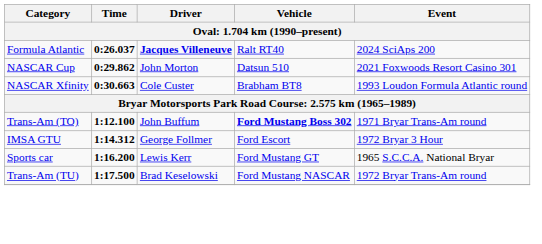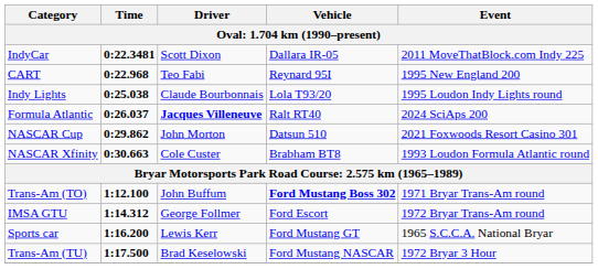 <table class="wikitable">
 <tr>
 <th>Category</th>
 <th>Time</th>
 <th>Driver</th>
 <th>Vehicle</th>
 <th>Event</th>
 </tr>
 <tr>
 <th colspan=5>Oval: 1.704 km (1990–present)</th>
+</tr>
+<tr>
+<td><a href='#'>IndyCar</a></td>
+<td><strong>0:22.3481</strong></td>
+<td><a href='#'>Scott Dixon</a></td>
+<td><a href='#'>Dallara IR-05</a></td>
+<td><a href='#'>2011 MoveThatBlock.com Indy 225</a></td>
+</tr>
+<tr>
+<td><a href='#'>CART</a></td>
+<td><strong>0:22.968</strong></td>
+<td><a href='#'>Teo Fabi</a></td>
+<td><a href='#'>Reynard 95I</a></td>
+<td><a href='#'>1995 New England 200</a></td>
+</tr>
+<tr>
+<td><a href='#'>Indy Lights</a></td>
+<td><strong>0:25.038</strong></td>
+<td><a href='#'>Claude Bourbonnais</a></td>
+<td><a href='#'>Lola T93/20</a></td>
+<td><a href='#'>1995 Loudon Indy Lights round</a></td>
 </tr>
 <tr>
 <td><a href='#'>Formula Atlantic</a></td>
 <td><strong>0:26.037</strong></td>
 <td><strong><a href='#'>Jacques Villeneuve</a></strong></td>
 <td><a href='#'>Ralt RT40</a></td>
 <td><a href='#'>2024 SciAps 200</a></td>
 </tr>
 <tr>
 <td><a href='#'>NASCAR Cup</a></td>
 <td><strong>0:29.862</strong></td>
 <td><a href='#'>John Morton</a></td>
 <td><a href='#'>Datsun 510</a></td>
 <td><a href='#'>2021 Foxwoods Resort Casino 301</a></td>
 </tr>
 <tr>
 <td><a href='#'>NASCAR Xfinity</a></td>
 <td><strong>0:30.663</strong></td>
 <td><a href='#'>Cole Custer</a></td>
 <td><a href='#'>Brabham BT8</a></td>
 <td><a href='#'>1993 Loudon Formula Atlantic round</a></td>
 </tr>
 <tr>
 <th colspan=5>Bryar Motorsports Park Road Course: 2.575 km (1965–1989)</th>
 </tr>
 <tr>
 <td><a href='#'>Trans-Am (TO)</a></td>
 <td><strong>1:12.100</strong></td>
 <td><a href='#'>John Buffum</a></td>
 <td><strong><a href='#'>Ford Mustang Boss 302</a></strong></td>
 <td><a href='#'>1971 Bryar Trans-Am round</a></td>
 </tr>
 <tr>
 <td><a href='#'>IMSA GTU</a></td>
 <td><strong>1:14.312</strong></td>
 <td><a href='#'>George Follmer</a></td>
 <td><a href='#'>Ford Escort</a></td>
-<td><a href='#'>1972 Bryar 3 Hour</a></td>
+<td><a href='#'>1972 Bryar Trans-Am round</a></td>
 </tr>
 <tr>
 <td><a href='#'>Sports car</a></td>
 <td><strong>1:16.200</strong></td>
 <td><a href='#'>Lewis Kerr</a></td>
 <td><a href='#'>Ford Mustang GT</a></td>
 <td>1965 <a href='#'>S.C.C.A.</a> National Bryar</td>
 </tr>
 <tr>
 <td><a href='#'>Trans-Am (TU)</a></td>
 <td><strong>1:17.500</strong></td>
 <td><a href='#'>Brad Keselowski</a></td>
 <td><a href='#'>Ford Mustang NASCAR</a></td>
-<td><a href='#'>1972 Bryar Trans-Am round</a></td>
+<td><a href='#'>1972 Bryar 3 Hour</a></td>
 </tr>
 <tr>
 </tr>
 </table>
